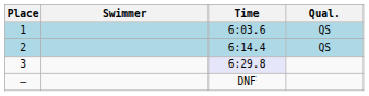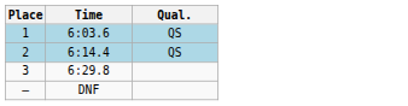 <table class=wikitable style="text-align:center">
 <tr>
 <th>Place</th>
-<th width=200>Swimmer</th>
 <th width=90>Time</th>
 <th width=90>Qual.</th>
 </tr>
 <tr bgcolor=lightblue>
 <td>1</td>
-<td align=left></td>
 <td>6:03.6</td>
 <td>QS</td>
 </tr>
 <tr bgcolor=lightblue>
 <td>2</td>
-<td align=left></td>
 <td>6:14.4</td>
 <td>QS</td>
 </tr>
 <tr>
 <td>3</td>
-<td align=left></td>
-<td style="background: lavender;">6:29.8</td>
+<td>6:29.8</td>
 <td></td>
 </tr>
 <tr>
 <td>—</td>
-<td align=left></td>
 <td>DNF</td>
 <td></td>
 </tr>
 </table>
